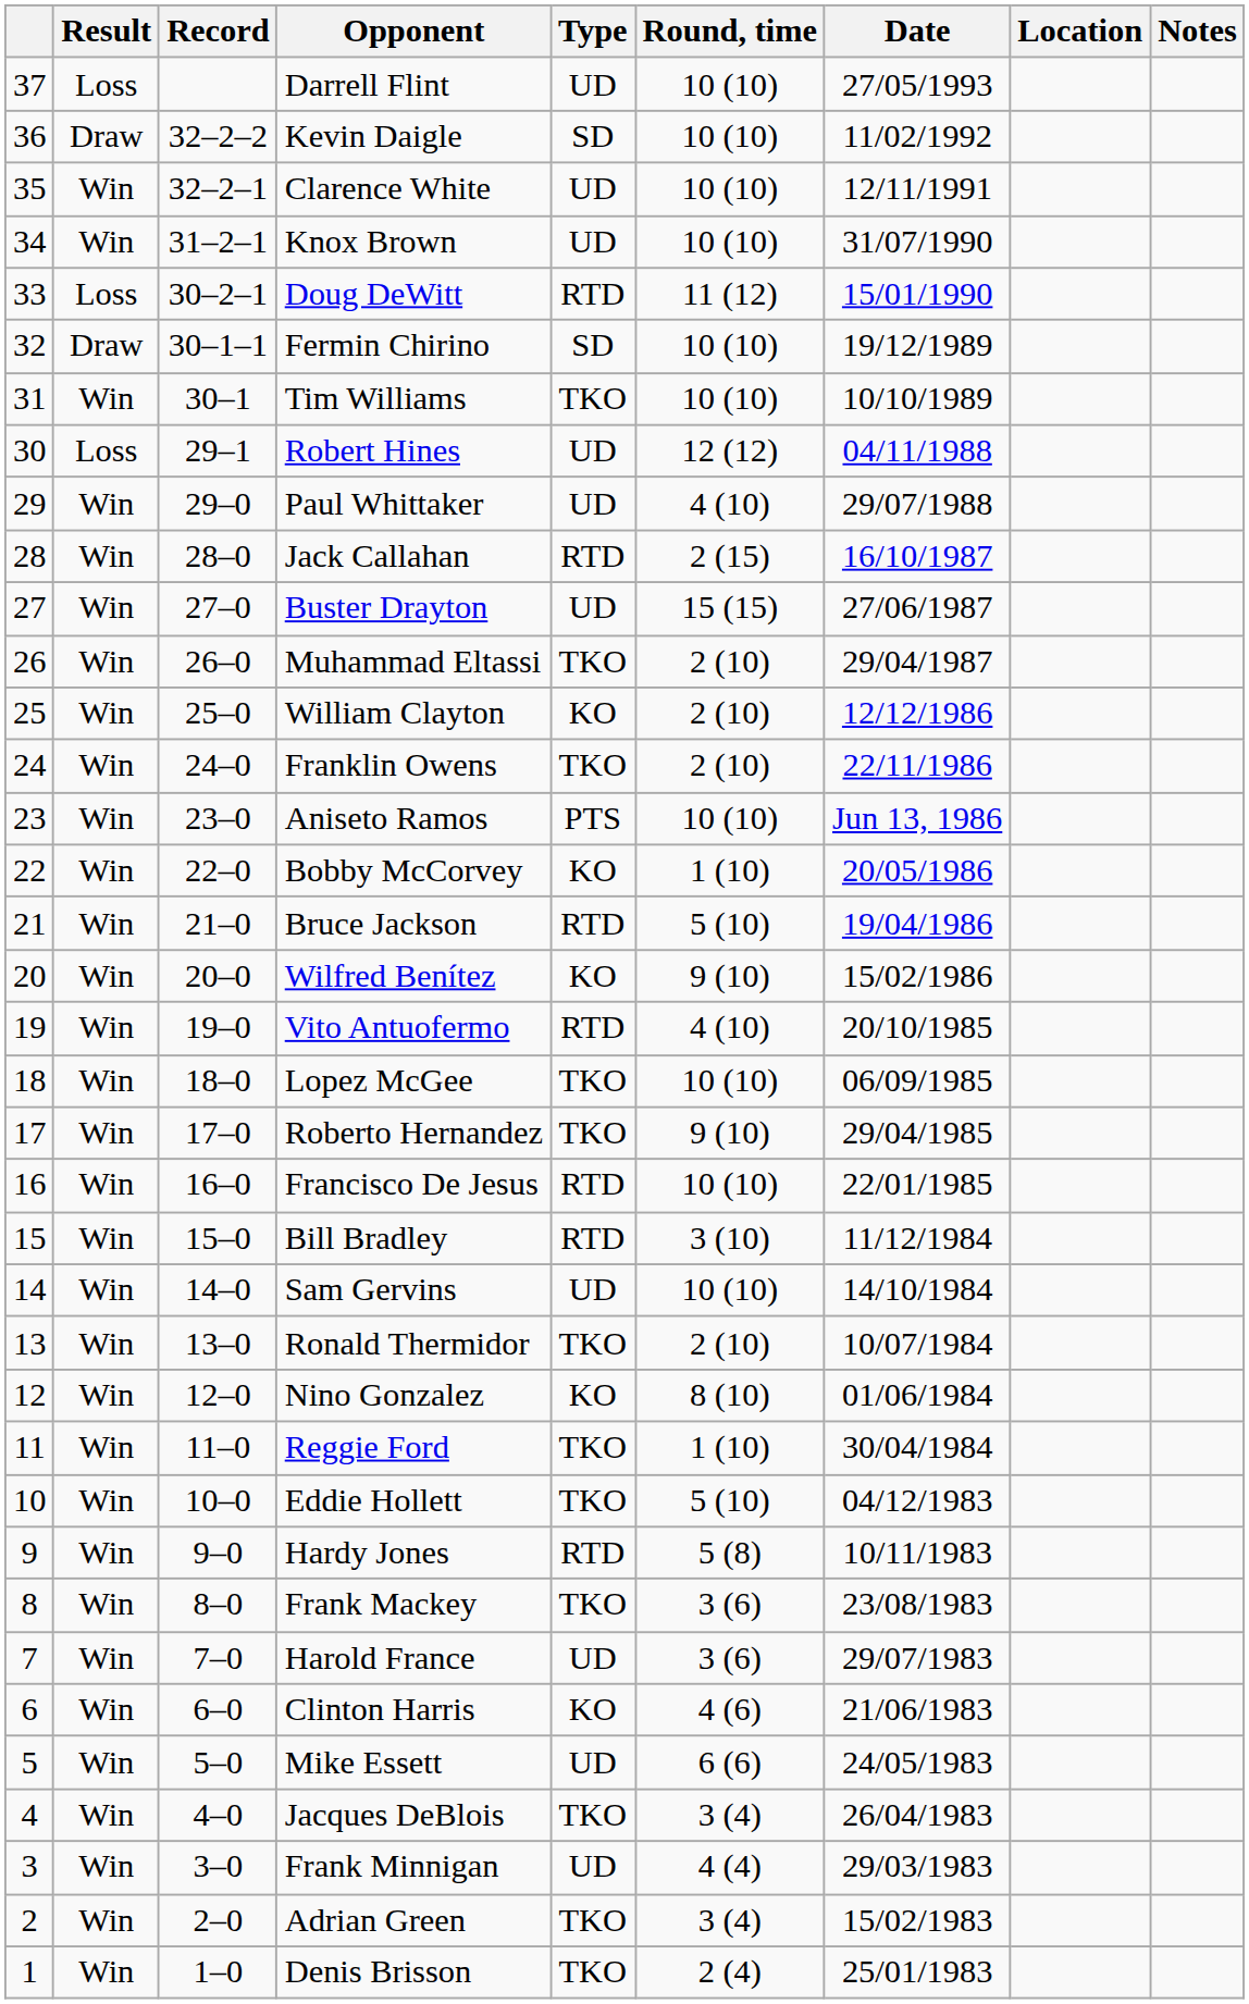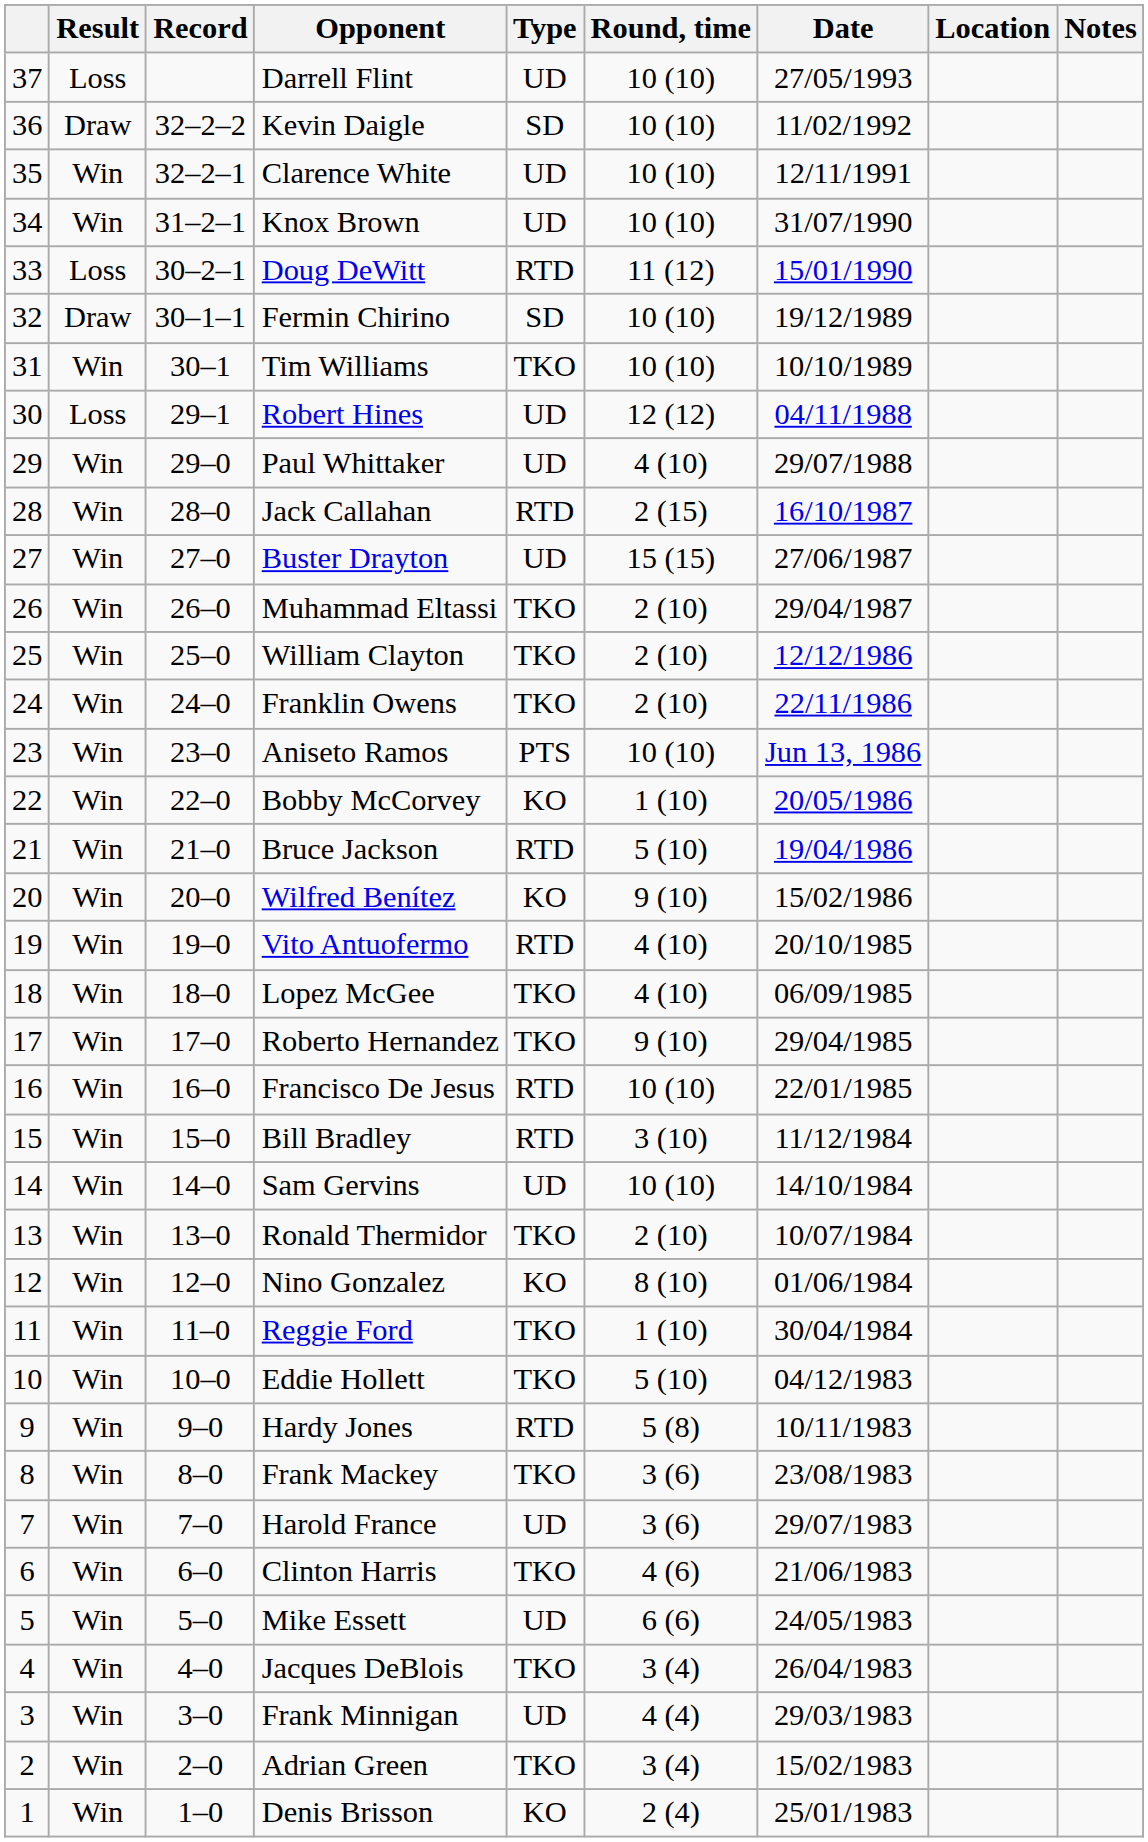 <table class=wikitable style=text-align:center>
 <tr>
 <th></th>
 <th>Result</th>
 <th>Record</th>
 <th>Opponent</th>
 <th>Type</th>
 <th>Round, time</th>
 <th>Date</th>
 <th>Location</th>
 <th>Notes</th>
 </tr>
 <tr>
 <td>37</td>
 <td>Loss</td>
 <td></td>
 <td align=left>Darrell Flint</td>
 <td>UD</td>
 <td>10 (10)</td>
 <td>27/05/1993</td>
 <td align=left></td>
 <td align=left></td>
 </tr>
 <tr>
 <td>36</td>
 <td>Draw</td>
 <td>32–2–2</td>
 <td align=left>Kevin Daigle</td>
 <td>SD</td>
 <td>10 (10)</td>
 <td>11/02/1992</td>
 <td align=left></td>
 <td align=left></td>
 </tr>
 <tr>
 <td>35</td>
 <td>Win</td>
 <td>32–2–1</td>
 <td align=left>Clarence White</td>
 <td>UD</td>
 <td>10 (10)</td>
 <td>12/11/1991</td>
 <td align=left></td>
 <td align=left></td>
 </tr>
 <tr>
 <td>34</td>
 <td>Win</td>
 <td>31–2–1</td>
 <td align=left>Knox Brown</td>
 <td>UD</td>
 <td>10 (10)</td>
 <td>31/07/1990</td>
 <td align=left></td>
 <td align=left></td>
 </tr>
 <tr>
 <td>33</td>
 <td>Loss</td>
 <td>30–2–1</td>
 <td align=left><a href='#'>Doug DeWitt</a></td>
 <td>RTD</td>
 <td>11 (12)</td>
 <td><a href='#'>15/01/1990</a></td>
 <td align=left></td>
 <td align=left></td>
 </tr>
 <tr>
 <td>32</td>
 <td>Draw</td>
 <td>30–1–1</td>
 <td align=left>Fermin Chirino</td>
 <td>SD</td>
 <td>10 (10)</td>
 <td>19/12/1989</td>
 <td align=left></td>
 <td align=left></td>
 </tr>
 <tr>
 <td>31</td>
 <td>Win</td>
 <td>30–1</td>
 <td align=left>Tim Williams</td>
 <td>TKO</td>
 <td>10 (10)</td>
 <td>10/10/1989</td>
 <td align=left></td>
 <td align=left></td>
 </tr>
 <tr>
 <td>30</td>
 <td>Loss</td>
 <td>29–1</td>
 <td align=left><a href='#'>Robert Hines</a></td>
 <td>UD</td>
 <td>12 (12)</td>
 <td><a href='#'>04/11/1988</a></td>
 <td align=left></td>
 <td align=left></td>
 </tr>
 <tr>
 <td>29</td>
 <td>Win</td>
 <td>29–0</td>
 <td align=left>Paul Whittaker</td>
 <td>UD</td>
 <td>4 (10)</td>
 <td>29/07/1988</td>
 <td align=left></td>
 <td align=left></td>
 </tr>
 <tr>
 <td>28</td>
 <td>Win</td>
 <td>28–0</td>
 <td align=left>Jack Callahan</td>
 <td>RTD</td>
 <td>2 (15)</td>
 <td><a href='#'>16/10/1987</a></td>
 <td align=left></td>
 <td align=left></td>
 </tr>
 <tr>
 <td>27</td>
 <td>Win</td>
 <td>27–0</td>
 <td align=left><a href='#'>Buster Drayton</a></td>
 <td>UD</td>
 <td>15 (15)</td>
 <td>27/06/1987</td>
 <td align=left></td>
 <td align=left></td>
 </tr>
 <tr>
 <td>26</td>
 <td>Win</td>
 <td>26–0</td>
 <td align=left>Muhammad Eltassi</td>
 <td>TKO</td>
 <td>2 (10)</td>
 <td>29/04/1987</td>
 <td align=left></td>
 <td align=left></td>
 </tr>
 <tr>
 <td>25</td>
 <td>Win</td>
 <td>25–0</td>
 <td align=left>William Clayton</td>
-<td>KO</td>
+<td>TKO</td>
 <td>2 (10)</td>
 <td><a href='#'>12/12/1986</a></td>
 <td align=left></td>
 <td align=left></td>
 </tr>
 <tr>
 <td>24</td>
 <td>Win</td>
 <td>24–0</td>
 <td align=left>Franklin Owens</td>
 <td>TKO</td>
 <td>2 (10)</td>
 <td><a href='#'>22/11/1986</a></td>
 <td align=left></td>
 <td align=left></td>
 </tr>
 <tr>
 <td>23</td>
 <td>Win</td>
 <td>23–0</td>
 <td align=left>Aniseto Ramos</td>
 <td>PTS</td>
 <td>10 (10)</td>
 <td><a href='#'>Jun 13, 1986</a></td>
 <td align=left></td>
 <td align=left></td>
 </tr>
 <tr>
 <td>22</td>
 <td>Win</td>
 <td>22–0</td>
 <td align=left>Bobby McCorvey</td>
 <td>KO</td>
 <td>1 (10)</td>
 <td><a href='#'>20/05/1986</a></td>
 <td align=left></td>
 <td align=left></td>
 </tr>
 <tr>
 <td>21</td>
 <td>Win</td>
 <td>21–0</td>
 <td align=left>Bruce Jackson</td>
 <td>RTD</td>
 <td>5 (10)</td>
 <td><a href='#'>19/04/1986</a></td>
 <td align=left></td>
 <td align=left></td>
 </tr>
 <tr>
 <td>20</td>
 <td>Win</td>
 <td>20–0</td>
 <td align=left><a href='#'>Wilfred Benítez</a></td>
 <td>KO</td>
 <td>9 (10)</td>
 <td>15/02/1986</td>
 <td align=left></td>
 <td align=left></td>
 </tr>
 <tr>
 <td>19</td>
 <td>Win</td>
 <td>19–0</td>
 <td align=left><a href='#'>Vito Antuofermo</a></td>
 <td>RTD</td>
 <td>4 (10)</td>
 <td>20/10/1985</td>
 <td align=left></td>
 <td align=left></td>
 </tr>
 <tr>
 <td>18</td>
 <td>Win</td>
 <td>18–0</td>
 <td align=left>Lopez McGee</td>
 <td>TKO</td>
-<td>10 (10)</td>
+<td>4 (10)</td>
 <td>06/09/1985</td>
 <td align=left></td>
 <td align=left></td>
 </tr>
 <tr>
 <td>17</td>
 <td>Win</td>
 <td>17–0</td>
 <td align=left>Roberto Hernandez</td>
 <td>TKO</td>
 <td>9 (10)</td>
 <td>29/04/1985</td>
 <td align=left></td>
 <td align=left></td>
 </tr>
 <tr>
 <td>16</td>
 <td>Win</td>
 <td>16–0</td>
 <td align=left>Francisco De Jesus</td>
 <td>RTD</td>
 <td>10 (10)</td>
 <td>22/01/1985</td>
 <td align=left></td>
 <td align=left></td>
 </tr>
 <tr>
 <td>15</td>
 <td>Win</td>
 <td>15–0</td>
 <td align=left>Bill Bradley</td>
 <td>RTD</td>
 <td>3 (10)</td>
 <td>11/12/1984</td>
 <td align=left></td>
 <td align=left></td>
 </tr>
 <tr>
 <td>14</td>
 <td>Win</td>
 <td>14–0</td>
 <td align=left>Sam Gervins</td>
 <td>UD</td>
 <td>10 (10)</td>
 <td>14/10/1984</td>
 <td align=left></td>
 <td align=left></td>
 </tr>
 <tr>
 <td>13</td>
 <td>Win</td>
 <td>13–0</td>
 <td align=left>Ronald Thermidor</td>
 <td>TKO</td>
 <td>2 (10)</td>
 <td>10/07/1984</td>
 <td align=left></td>
 <td align=left></td>
 </tr>
 <tr>
 <td>12</td>
 <td>Win</td>
 <td>12–0</td>
 <td align=left>Nino Gonzalez</td>
 <td>KO</td>
 <td>8 (10)</td>
 <td>01/06/1984</td>
 <td align=left></td>
 <td align=left></td>
 </tr>
 <tr>
 <td>11</td>
 <td>Win</td>
 <td>11–0</td>
 <td align=left><a href='#'>Reggie Ford</a></td>
 <td>TKO</td>
 <td>1 (10)</td>
 <td>30/04/1984</td>
 <td align=left></td>
 <td align=left></td>
 </tr>
 <tr>
 <td>10</td>
 <td>Win</td>
 <td>10–0</td>
 <td align=left>Eddie Hollett</td>
 <td>TKO</td>
 <td>5 (10)</td>
 <td>04/12/1983</td>
 <td align=left></td>
 <td align=left></td>
 </tr>
 <tr>
 <td>9</td>
 <td>Win</td>
 <td>9–0</td>
 <td align=left>Hardy Jones</td>
 <td>RTD</td>
 <td>5 (8)</td>
 <td>10/11/1983</td>
 <td align=left></td>
 <td align=left></td>
 </tr>
 <tr>
 <td>8</td>
 <td>Win</td>
 <td>8–0</td>
 <td align=left>Frank Mackey</td>
 <td>TKO</td>
 <td>3 (6)</td>
 <td>23/08/1983</td>
 <td align=left></td>
 <td align=left></td>
 </tr>
 <tr>
 <td>7</td>
 <td>Win</td>
 <td>7–0</td>
 <td align=left>Harold France</td>
 <td>UD</td>
 <td>3 (6)</td>
 <td>29/07/1983</td>
 <td align=left></td>
 <td align=left></td>
 </tr>
 <tr>
 <td>6</td>
 <td>Win</td>
 <td>6–0</td>
 <td align=left>Clinton Harris</td>
-<td>KO</td>
+<td>TKO</td>
 <td>4 (6)</td>
 <td>21/06/1983</td>
 <td align=left></td>
 <td align=left></td>
 </tr>
 <tr>
 <td>5</td>
 <td>Win</td>
 <td>5–0</td>
 <td align=left>Mike Essett</td>
 <td>UD</td>
 <td>6 (6)</td>
 <td>24/05/1983</td>
 <td align=left></td>
 <td align=left></td>
 </tr>
 <tr>
 <td>4</td>
 <td>Win</td>
 <td>4–0</td>
 <td align=left>Jacques DeBlois</td>
 <td>TKO</td>
 <td>3 (4)</td>
 <td>26/04/1983</td>
 <td align=left></td>
 <td align=left></td>
 </tr>
 <tr>
 <td>3</td>
 <td>Win</td>
 <td>3–0</td>
 <td align=left>Frank Minnigan</td>
 <td>UD</td>
 <td>4 (4)</td>
 <td>29/03/1983</td>
 <td align=left></td>
 <td align=left></td>
 </tr>
 <tr>
 <td>2</td>
 <td>Win</td>
 <td>2–0</td>
 <td align=left>Adrian Green</td>
 <td>TKO</td>
 <td>3 (4)</td>
 <td>15/02/1983</td>
 <td align=left></td>
 <td align=left></td>
 </tr>
 <tr>
 <td>1</td>
 <td>Win</td>
 <td>1–0</td>
 <td align=left>Denis Brisson</td>
-<td>TKO</td>
+<td>KO</td>
 <td>2 (4)</td>
 <td>25/01/1983</td>
 <td align=left></td>
 <td align=left></td>
 </tr>
 </table>
